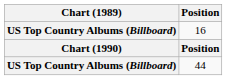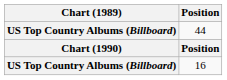 <table class="wikitable plainrowheaders" style="text-align:center">
 <tr>
 <th scope="col">Chart (1989)</th>
 <th scope="col">Position</th>
 </tr>
 <tr>
 <th scope="row">US Top Country Albums (<em>Billboard</em>)</th>
-<td>16</td>
+<td>44</td>
 </tr>
 <tr>
 <th scope="col">Chart (1990)</th>
 <th scope="col">Position</th>
 </tr>
 <tr>
 <th scope="row">US Top Country Albums (<em>Billboard</em>)</th>
-<td>44</td>
+<td>16</td>
 </tr>
 </table>
